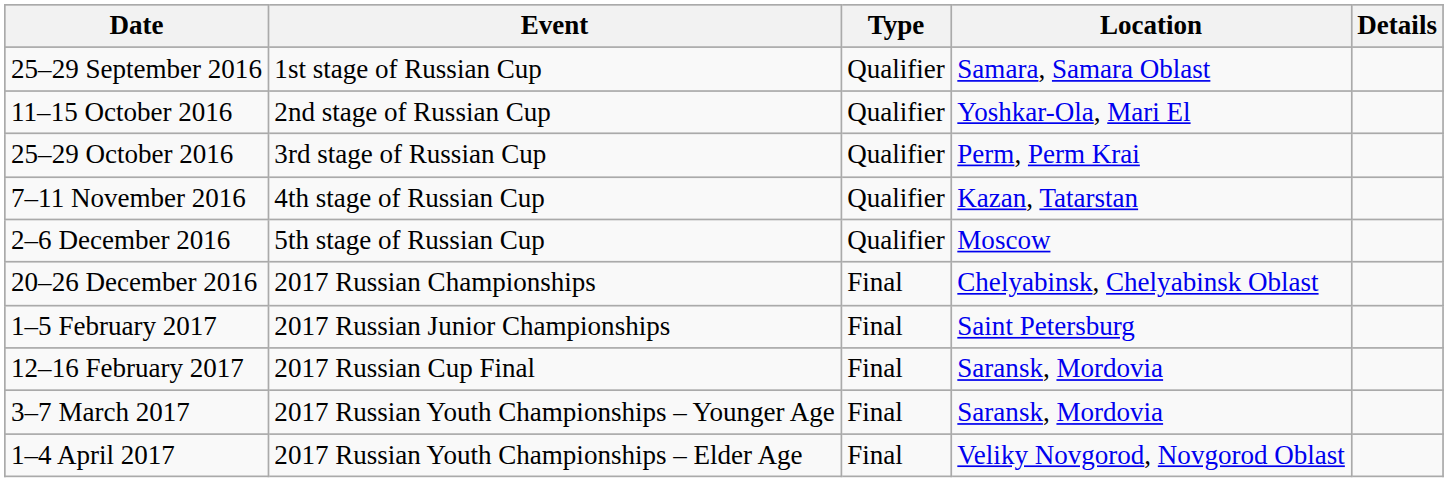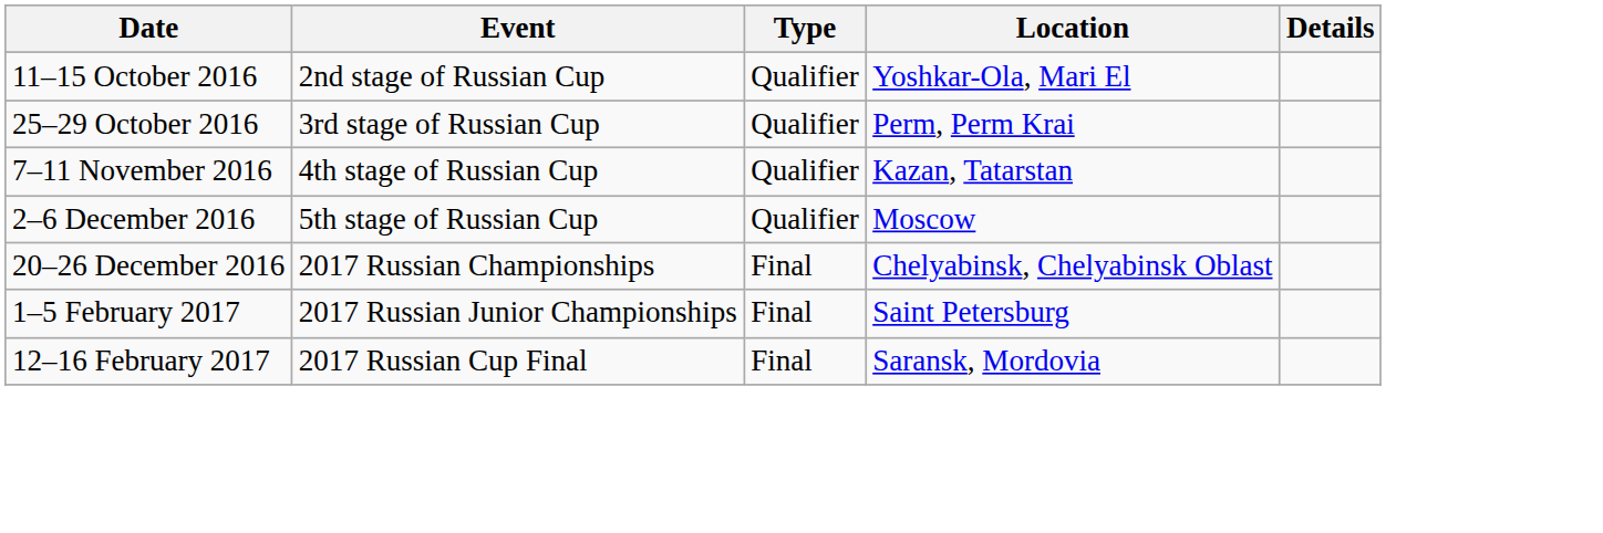 <table class="wikitable">
 <tr>
 <th>Date</th>
 <th>Event</th>
 <th>Type</th>
 <th>Location</th>
 <th>Details</th>
-</tr>
-<tr>
-<td>25–29 September 2016</td>
-<td>1st stage of Russian Cup</td>
-<td>Qualifier</td>
-<td><a href='#'>Samara</a>, <a href='#'>Samara Oblast</a></td>
-<td></td>
 </tr>
 <tr>
 <td>11–15 October 2016</td>
 <td>2nd stage of Russian Cup</td>
 <td>Qualifier</td>
 <td><a href='#'>Yoshkar-Ola</a>, <a href='#'>Mari El</a></td>
 <td></td>
 </tr>
 <tr>
 <td>25–29 October 2016</td>
 <td>3rd stage of Russian Cup</td>
 <td>Qualifier</td>
 <td><a href='#'>Perm</a>, <a href='#'>Perm Krai</a></td>
 <td></td>
 </tr>
 <tr>
 <td>7–11 November 2016</td>
 <td>4th stage of Russian Cup</td>
 <td>Qualifier</td>
 <td><a href='#'>Kazan</a>, <a href='#'>Tatarstan</a></td>
 <td></td>
 </tr>
 <tr>
 <td>2–6 December 2016</td>
 <td>5th stage of Russian Cup</td>
 <td>Qualifier</td>
 <td><a href='#'>Moscow</a></td>
 <td></td>
 </tr>
 <tr>
 <td>20–26 December 2016</td>
 <td>2017 Russian Championships</td>
 <td>Final</td>
 <td><a href='#'>Chelyabinsk</a>, <a href='#'>Chelyabinsk Oblast</a></td>
 <td></td>
 </tr>
 <tr>
 <td>1–5 February 2017</td>
 <td>2017 Russian Junior Championships</td>
 <td>Final</td>
 <td><a href='#'>Saint Petersburg</a></td>
 <td></td>
 </tr>
 <tr>
 <td>12–16 February 2017</td>
 <td>2017 Russian Cup Final</td>
 <td>Final</td>
 <td><a href='#'>Saransk</a>, <a href='#'>Mordovia</a></td>
 <td></td>
 </tr>
-<tr>
-<td>3–7 March 2017</td>
-<td>2017 Russian Youth Championships – Younger Age</td>
-<td>Final</td>
-<td><a href='#'>Saransk</a>, <a href='#'>Mordovia</a></td>
-<td></td>
-</tr>
-<tr>
-<td>1–4 April 2017</td>
-<td>2017 Russian Youth Championships – Elder Age</td>
-<td>Final</td>
-<td><a href='#'>Veliky Novgorod</a>, <a href='#'>Novgorod Oblast</a></td>
-<td></td>
-</tr>
 </table>
